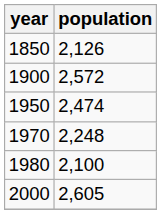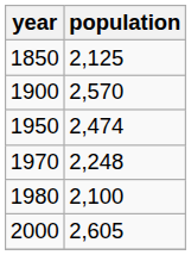 <table class="wikitable">
 <tr>
 <th>year</th>
 <th>population</th>
 </tr>
 <tr>
 <td>1850</td>
-<td>2,126</td>
+<td>2,125</td>
 </tr>
 <tr>
 <td>1900</td>
-<td>2,572</td>
+<td>2,570</td>
 </tr>
 <tr>
 <td>1950</td>
 <td>2,474</td>
 </tr>
 <tr>
 <td>1970</td>
 <td>2,248</td>
 </tr>
 <tr>
 <td>1980</td>
 <td>2,100</td>
 </tr>
 <tr>
 <td>2000</td>
 <td>2,605</td>
 </tr>
 <tr>
 </tr>
 </table>
